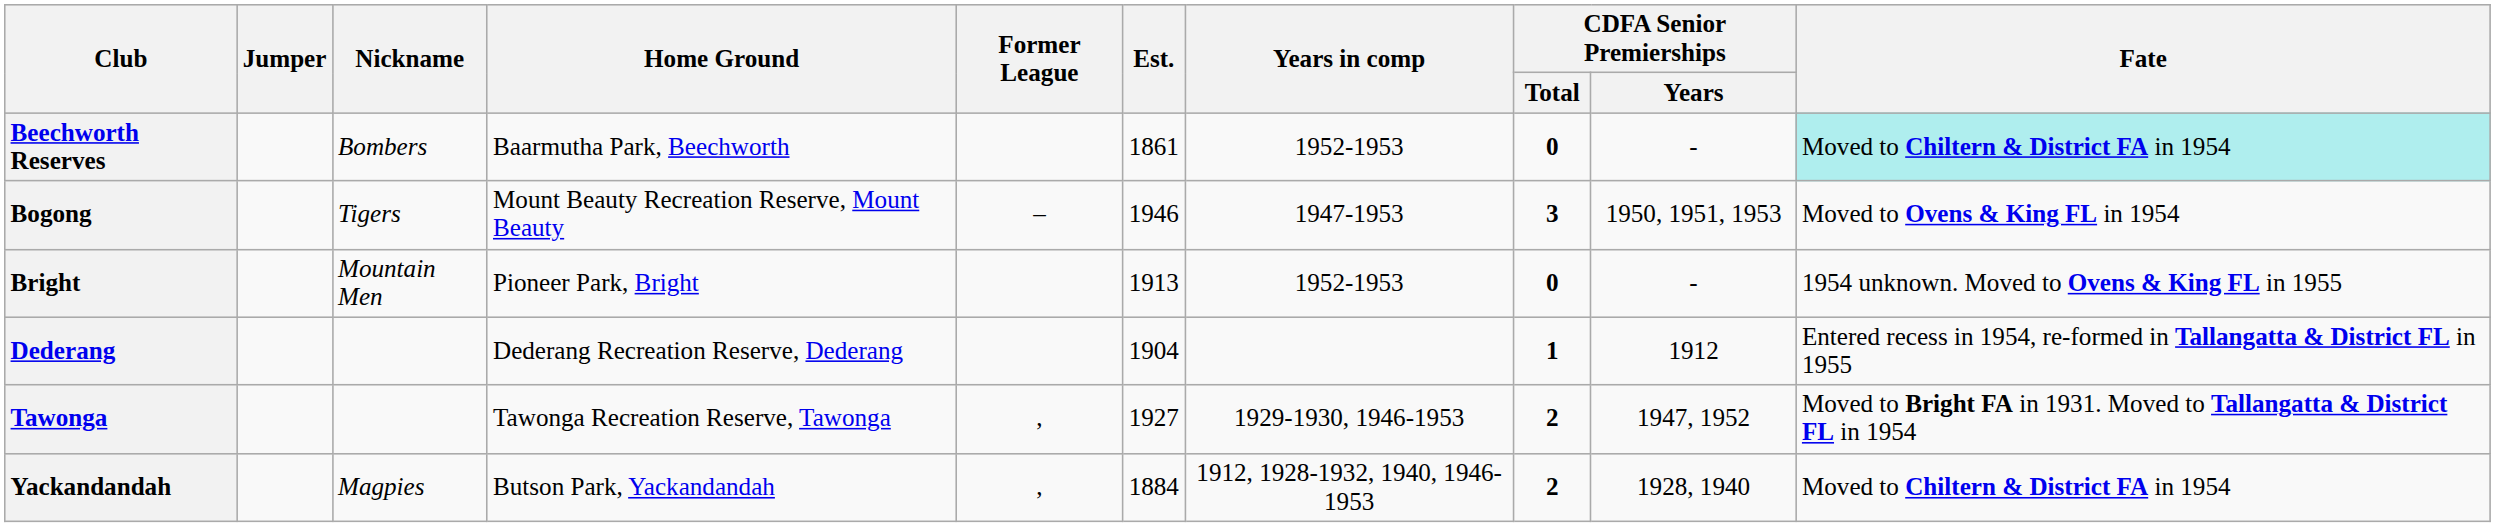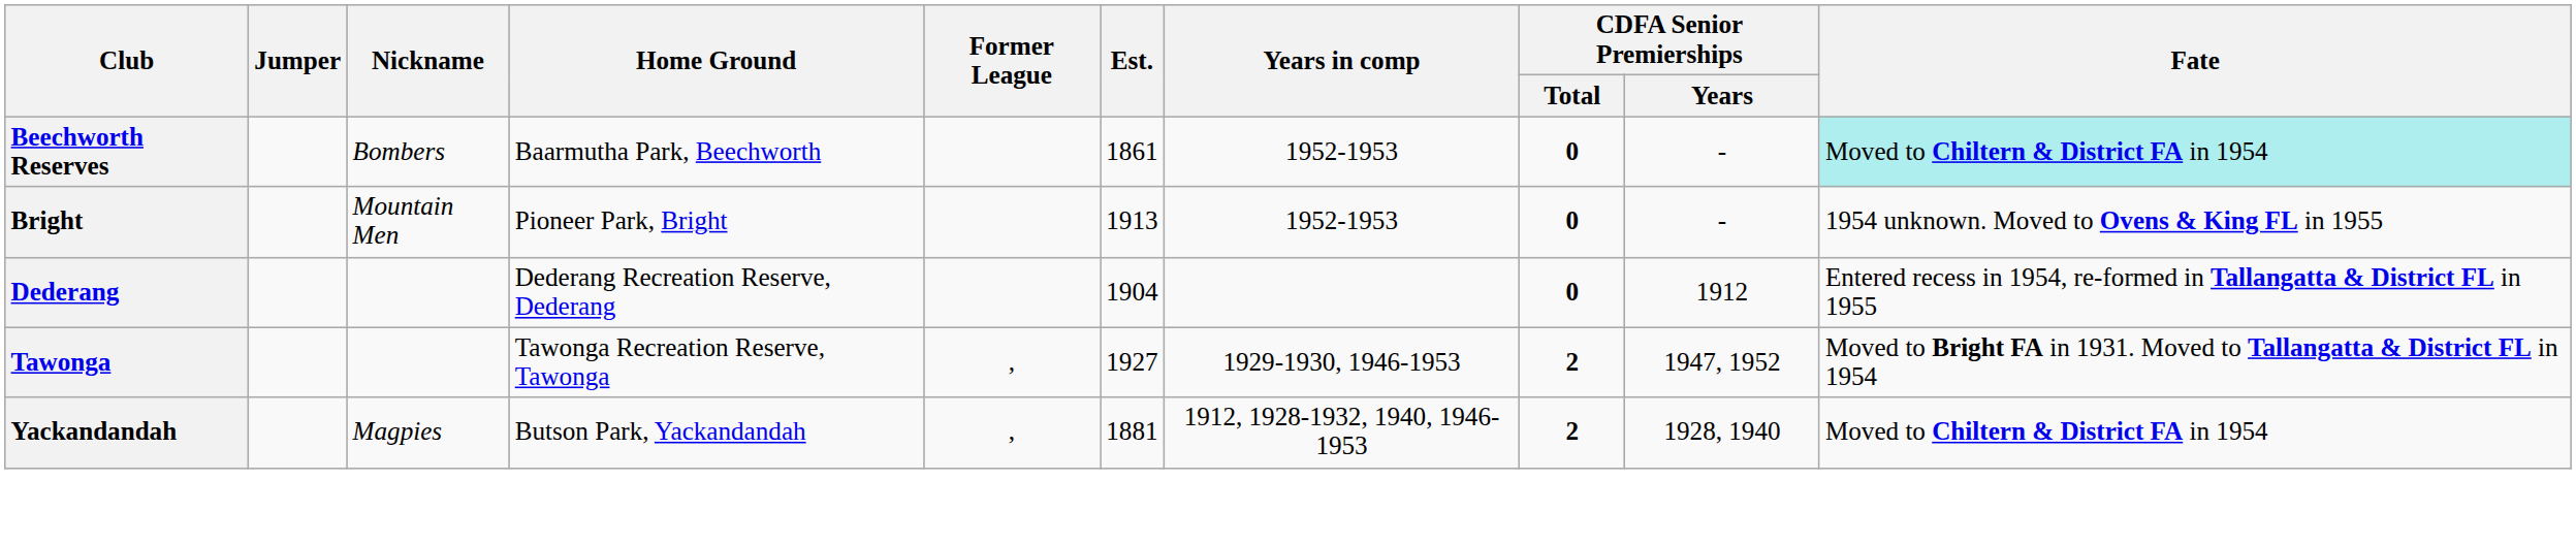 <table class="wikitable sortable" style="width:100%; text-align:center;">
 <tr>
 <th rowspan="2">Club</th>
 <th rowspan="2">Jumper</th>
 <th rowspan="2">Nickname</th>
 <th rowspan="2">Home Ground</th>
 <th rowspan="2">Former League</th>
 <th rowspan="2">Est.</th>
 <th rowspan="2">Years in comp</th>
 <th colspan="2">CDFA Senior Premierships</th>
 <th rowspan="2">Fate</th>
 </tr>
 <tr>
 <th>Total</th>
 <th>Years</th>
 </tr>
 <tr>
 <th style="text-align:left"><a href='#'>Beechworth</a> Reserves</th>
 <td></td>
 <td align="left"><em>Bombers</em></td>
 <td align="left">Baarmutha Park, <a href='#'>Beechworth</a></td>
 <td></td>
 <td>1861</td>
 <td>1952-1953</td>
 <td align="center"><strong>0</strong></td>
 <td>-</td>
 <td align="left" style="background: paleturquoise;">Moved to <a href='#'><strong>Chiltern & District FA</strong></a> in 1954</td>
 </tr>
 <tr>
-<th style="text-align:left">Bogong</th>
-<td></td>
-<td align="left"><em>Tigers</em></td>
-<td align="left">Mount Beauty Recreation Reserve, <a href='#'>Mount Beauty</a></td>
-<td>–</td>
-<td>1946</td>
-<td>1947-1953</td>
-<td align="center"><strong>3</strong></td>
-<td>1950, 1951, 1953</td>
-<td align="left">Moved to <a href='#'><strong>Ovens & King FL</strong></a> in 1954</td>
-</tr>
-<tr>
 <th style="text-align:left">Bright</th>
 <td></td>
 <td align="left"><em>Mountain Men</em></td>
 <td align="left">Pioneer Park, <a href='#'>Bright</a></td>
 <td></td>
 <td>1913</td>
 <td>1952-1953</td>
 <td align="center"><strong>0</strong></td>
 <td>-</td>
 <td align="left">1954 unknown. Moved to <a href='#'><strong>Ovens & King FL</strong></a> in 1955</td>
 </tr>
 <tr>
 <th style="text-align:left"><a href='#'>Dederang</a></th>
 <td></td>
 <td align="left"></td>
 <td align="left">Dederang Recreation Reserve, <a href='#'>Dederang</a></td>
 <td></td>
 <td>1904</td>
 <td></td>
-<td align="center"><strong>1</strong></td>
+<td align="center"><strong>0</strong></td>
 <td>1912</td>
 <td align="left">Entered recess in 1954, re-formed in <a href='#'><strong>Tallangatta & District FL</strong></a> in 1955</td>
 </tr>
 <tr>
 <th style="text-align:left"><a href='#'>Tawonga</a></th>
 <td></td>
 <td align="left"></td>
 <td align="left">Tawonga Recreation Reserve, <a href='#'>Tawonga</a></td>
 <td>, </td>
 <td>1927</td>
 <td>1929-1930, 1946-1953</td>
 <td><strong>2</strong></td>
 <td>1947, 1952</td>
 <td align="left">Moved to <strong>Bright FA</strong> in 1931. Moved to <a href='#'><strong>Tallangatta & District FL</strong></a> in 1954</td>
 </tr>
 <tr>
 <th style="text-align:left">Yackandandah</th>
 <td></td>
 <td align="left"><em>Magpies</em></td>
 <td align="left">Butson Park, <a href='#'>Yackandandah</a></td>
 <td>, </td>
-<td>1884</td>
+<td>1881</td>
 <td>1912, 1928-1932, 1940, 1946-1953</td>
 <td align="center"><strong>2</strong></td>
 <td>1928, 1940</td>
 <td align="left">Moved to <a href='#'><strong>Chiltern & District FA</strong></a> in 1954</td>
 </tr>
 </table>
